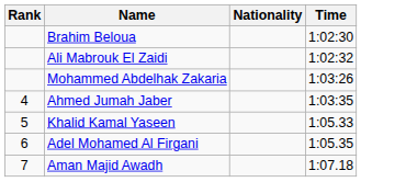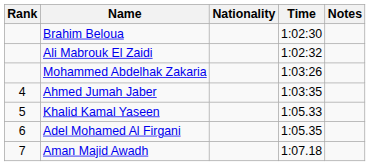 <table class="wikitable sortable" style="text-align:center">
 <tr>
 <th>Rank</th>
 <th>Name</th>
 <th>Nationality</th>
 <th>Time</th>
+<th>Notes</th>
 </tr>
 <tr>
 <td></td>
 <td align=left><a href='#'>Brahim Beloua</a></td>
 <td align=left></td>
 <td>1:02:30</td>
+<td></td>
 </tr>
 <tr>
 <td></td>
 <td align=left><a href='#'>Ali Mabrouk El Zaidi</a></td>
 <td align=left></td>
 <td>1:02:32</td>
+<td></td>
 </tr>
 <tr>
 <td></td>
 <td align=left><a href='#'>Mohammed Abdelhak Zakaria</a></td>
 <td align=left></td>
 <td>1:03:26</td>
+<td></td>
 </tr>
 <tr>
 <td>4</td>
 <td align=left><a href='#'>Ahmed Jumah Jaber</a></td>
 <td align=left></td>
 <td>1:03:35</td>
+<td></td>
 </tr>
 <tr>
 <td>5</td>
 <td align=left><a href='#'>Khalid Kamal Yaseen</a></td>
 <td align=left></td>
 <td>1:05.33</td>
+<td></td>
 </tr>
 <tr>
 <td>6</td>
 <td align=left><a href='#'>Adel Mohamed Al Firgani</a></td>
 <td align=left></td>
 <td>1:05.35</td>
+<td></td>
 </tr>
 <tr>
 <td>7</td>
 <td align=left><a href='#'>Aman Majid Awadh</a></td>
 <td align=left></td>
 <td>1:07.18</td>
+<td></td>
 </tr>
 </table>
